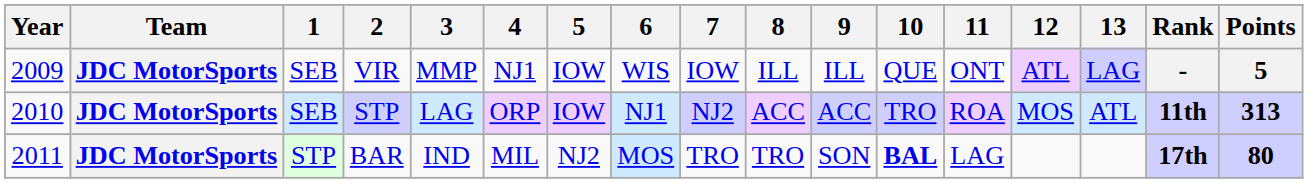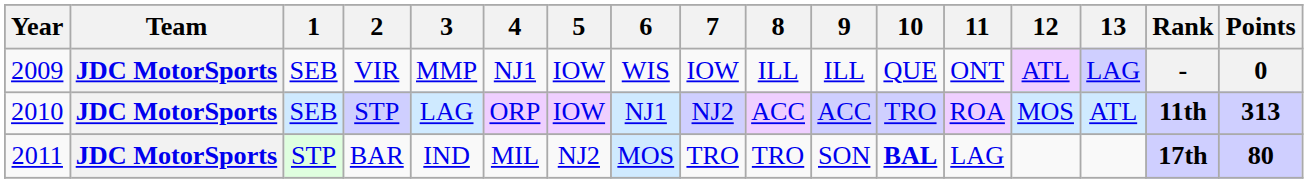 <table class="wikitable" style="text-align:center; font-size:90%">
 <tr>
 <th>Year</th>
 <th>Team</th>
 <th>1</th>
 <th>2</th>
 <th>3</th>
 <th>4</th>
 <th>5</th>
 <th>6</th>
 <th>7</th>
 <th>8</th>
 <th>9</th>
 <th>10</th>
 <th>11</th>
 <th>12</th>
 <th>13</th>
 <th>Rank</th>
 <th>Points</th>
 </tr>
 <tr>
 <td><a href='#'>2009</a></td>
 <th><a href='#'>JDC MotorSports</a></th>
 <td><a href='#'>SEB</a><br></td>
 <td><a href='#'>VIR</a><br></td>
 <td><a href='#'>MMP</a><br></td>
 <td><a href='#'>NJ1</a><br></td>
 <td><a href='#'>IOW</a><br></td>
 <td><a href='#'>WIS</a><br></td>
 <td><a href='#'>IOW</a><br></td>
 <td><a href='#'>ILL</a><br></td>
 <td><a href='#'>ILL</a><em><br></td>
 <td><a href='#'>QUE</a><br></td>
 <td><a href='#'>ONT</a><br></td>
 <td style="background:#EFCFFF;"><a href='#'>ATL</a><br></td>
 <td style="background:#CFCFFF;"><a href='#'>LAG</a><br></td>
 <th>-</th>
-<th>5</th>
+<th>0</th>
 </tr>
 <tr>
 <td><a href='#'>2010</a></td>
 <th><a href='#'>JDC MotorSports</a></th>
 <td style="background:#CFEAFF;"><a href='#'>SEB</a><br></td>
 <td style="background:#CFCFFF;"><a href='#'>STP</a><br></td>
 <td style="background:#CFEAFF;"><a href='#'>LAG</a><br></td>
 <td style="background:#EFCFFF;"><a href='#'>ORP</a><br></td>
 <td style="background:#EFCFFF;"><a href='#'>IOW</a><br></td>
 <td style="background:#CFEAFF;"><a href='#'>NJ1</a><br></td>
 <td style="background:#CFCFFF;"><a href='#'>NJ2</a><br></td>
 <td style="background:#EFCFFF;"><a href='#'>ACC</a><br></td>
 <td style="background:#CFCFFF;"><a href='#'>ACC</a><br></td>
 <td style="background:#CFCFFF;"><a href='#'>TRO</a><br></td>
 <td style="background:#EFCFFF;"><a href='#'>ROA</a><br></td>
 <td style="background:#CFEAFF;"><a href='#'>MOS</a><br></td>
 <td style="background:#CFEAFF;"><a href='#'>ATL</a><br></td>
 <th style="background:#CFCFFF;">11th</th>
 <th style="background:#CFCFFF;">313</th>
 </tr>
 <tr>
 <td><a href='#'>2011</a></td>
 <th><a href='#'>JDC MotorSports</a></th>
 <td style="background:#DFFFDF;"><a href='#'>STP</a><br></td>
 <td><a href='#'>BAR</a><br></td>
 <td><a href='#'>IND</a><br></td>
 <td><a href='#'>MIL</a><br></td>
 <td><a href='#'>NJ2</a><br></td>
 <td style="background:#CFEAFF;"><a href='#'>MOS</a><br></td>
 <td><a href='#'>TRO</a><br></td>
 <td><a href='#'>TRO</a><br></td>
 <td><a href='#'>SON</a><br></td>
 <td><strong><a href='#'>BAL</a><br></strong></td>
 <td><a href='#'>LAG</a><br></td>
 <td></td>
 <td></td>
 <th style="background:#CFCFFF;">17th</th>
 <th style="background:#CFCFFF;">80</th>
 </tr>
 </table>
